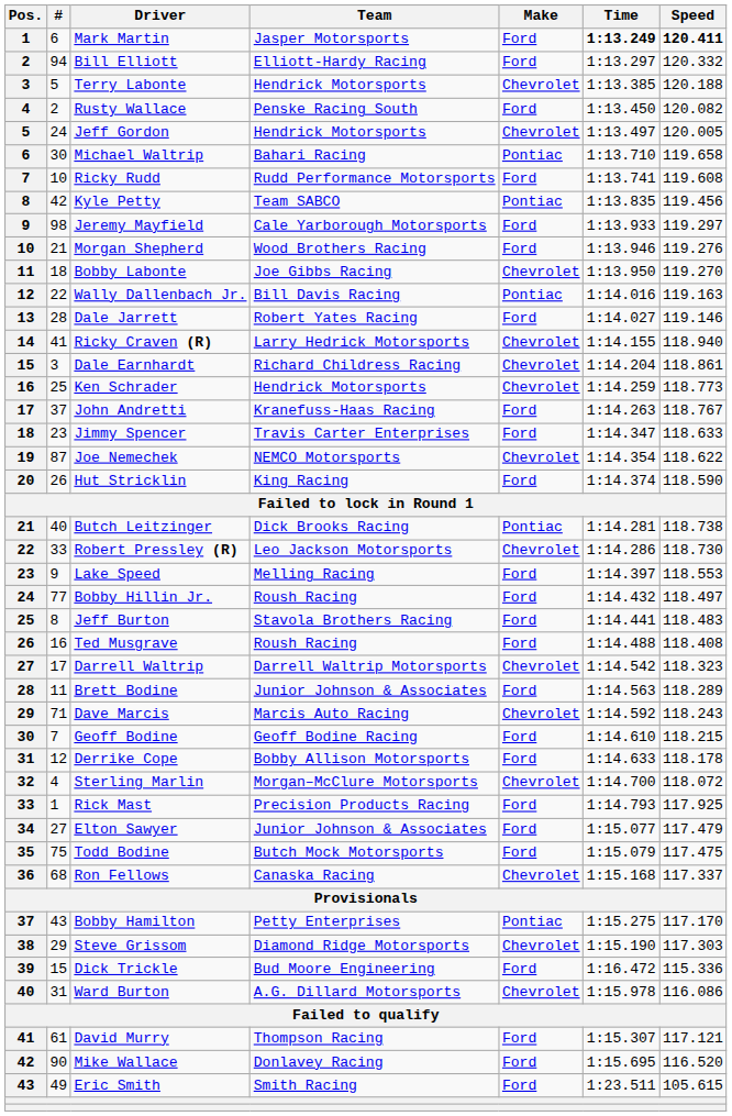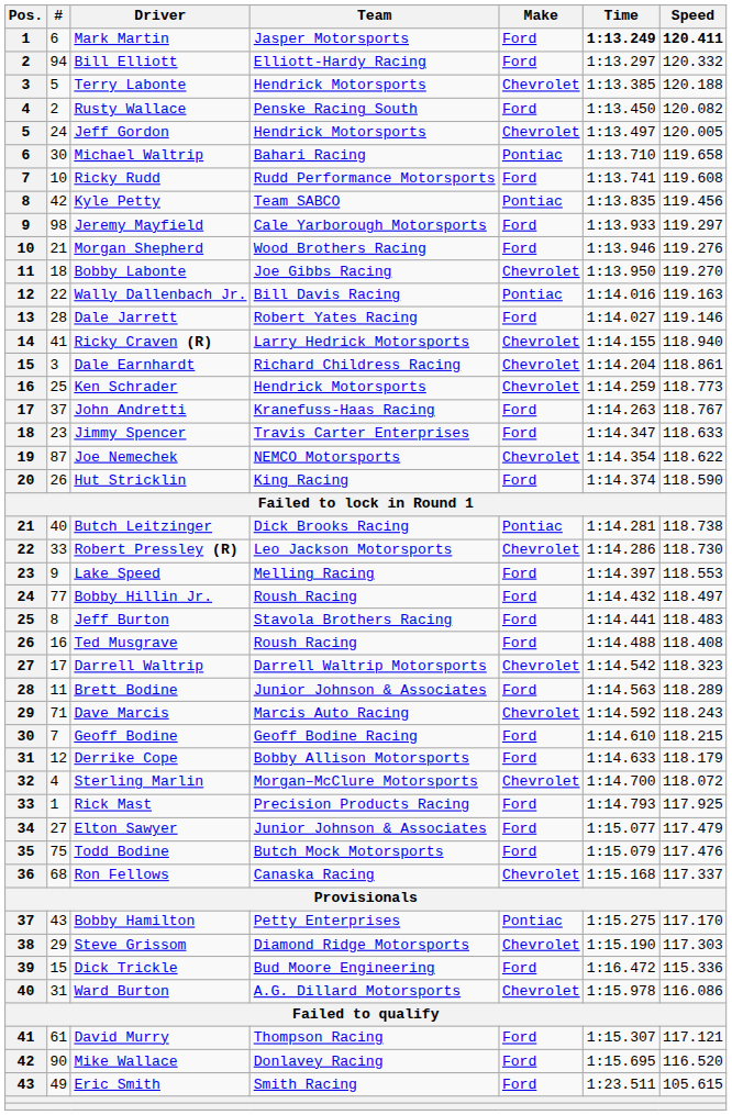 <table class="wikitable" style="font-size:95%">
 <tr>
 <th>Pos.</th>
 <th>#</th>
 <th>Driver</th>
 <th>Team</th>
 <th>Make</th>
 <th>Time</th>
 <th>Speed</th>
 </tr>
 <tr>
 <th>1</th>
 <td>6</td>
 <td><a href='#'>Mark Martin</a></td>
 <td><a href='#'>Jasper Motorsports</a></td>
 <td><a href='#'>Ford</a></td>
 <td><strong>1:13.249</strong></td>
 <td><strong>120.411</strong></td>
 </tr>
 <tr>
 <th>2</th>
 <td>94</td>
 <td><a href='#'>Bill Elliott</a></td>
 <td><a href='#'>Elliott-Hardy Racing</a></td>
 <td><a href='#'>Ford</a></td>
 <td>1:13.297</td>
 <td>120.332</td>
 </tr>
 <tr>
 <th>3</th>
 <td>5</td>
 <td><a href='#'>Terry Labonte</a></td>
 <td><a href='#'>Hendrick Motorsports</a></td>
 <td><a href='#'>Chevrolet</a></td>
 <td>1:13.385</td>
 <td>120.188</td>
 </tr>
 <tr>
 <th>4</th>
 <td>2</td>
 <td><a href='#'>Rusty Wallace</a></td>
 <td><a href='#'>Penske Racing South</a></td>
 <td><a href='#'>Ford</a></td>
 <td>1:13.450</td>
 <td>120.082</td>
 </tr>
 <tr>
 <th>5</th>
 <td>24</td>
 <td><a href='#'>Jeff Gordon</a></td>
 <td><a href='#'>Hendrick Motorsports</a></td>
 <td><a href='#'>Chevrolet</a></td>
 <td>1:13.497</td>
 <td>120.005</td>
 </tr>
 <tr>
 <th>6</th>
 <td>30</td>
 <td><a href='#'>Michael Waltrip</a></td>
 <td><a href='#'>Bahari Racing</a></td>
 <td><a href='#'>Pontiac</a></td>
 <td>1:13.710</td>
 <td>119.658</td>
 </tr>
 <tr>
 <th>7</th>
 <td>10</td>
 <td><a href='#'>Ricky Rudd</a></td>
 <td><a href='#'>Rudd Performance Motorsports</a></td>
 <td><a href='#'>Ford</a></td>
 <td>1:13.741</td>
 <td>119.608</td>
 </tr>
 <tr>
 <th>8</th>
 <td>42</td>
 <td><a href='#'>Kyle Petty</a></td>
 <td><a href='#'>Team SABCO</a></td>
 <td><a href='#'>Pontiac</a></td>
 <td>1:13.835</td>
 <td>119.456</td>
 </tr>
 <tr>
 <th>9</th>
 <td>98</td>
 <td><a href='#'>Jeremy Mayfield</a></td>
 <td><a href='#'>Cale Yarborough Motorsports</a></td>
 <td><a href='#'>Ford</a></td>
 <td>1:13.933</td>
 <td>119.297</td>
 </tr>
 <tr>
 <th>10</th>
 <td>21</td>
 <td><a href='#'>Morgan Shepherd</a></td>
 <td><a href='#'>Wood Brothers Racing</a></td>
 <td><a href='#'>Ford</a></td>
 <td>1:13.946</td>
 <td>119.276</td>
 </tr>
 <tr>
 <th>11</th>
 <td>18</td>
 <td><a href='#'>Bobby Labonte</a></td>
 <td><a href='#'>Joe Gibbs Racing</a></td>
 <td><a href='#'>Chevrolet</a></td>
 <td>1:13.950</td>
 <td>119.270</td>
 </tr>
 <tr>
 <th>12</th>
 <td>22</td>
 <td><a href='#'>Wally Dallenbach Jr.</a></td>
 <td><a href='#'>Bill Davis Racing</a></td>
 <td><a href='#'>Pontiac</a></td>
 <td>1:14.016</td>
 <td>119.163</td>
 </tr>
 <tr>
 <th>13</th>
 <td>28</td>
 <td><a href='#'>Dale Jarrett</a></td>
 <td><a href='#'>Robert Yates Racing</a></td>
 <td><a href='#'>Ford</a></td>
 <td>1:14.027</td>
 <td>119.146</td>
 </tr>
 <tr>
 <th>14</th>
 <td>41</td>
 <td><a href='#'>Ricky Craven</a> <strong>(R)</strong></td>
 <td><a href='#'>Larry Hedrick Motorsports</a></td>
 <td><a href='#'>Chevrolet</a></td>
 <td>1:14.155</td>
 <td>118.940</td>
 </tr>
 <tr>
 <th>15</th>
 <td>3</td>
 <td><a href='#'>Dale Earnhardt</a></td>
 <td><a href='#'>Richard Childress Racing</a></td>
 <td><a href='#'>Chevrolet</a></td>
 <td>1:14.204</td>
 <td>118.861</td>
 </tr>
 <tr>
 <th>16</th>
 <td>25</td>
 <td><a href='#'>Ken Schrader</a></td>
 <td><a href='#'>Hendrick Motorsports</a></td>
 <td><a href='#'>Chevrolet</a></td>
 <td>1:14.259</td>
 <td>118.773</td>
 </tr>
 <tr>
 <th>17</th>
 <td>37</td>
 <td><a href='#'>John Andretti</a></td>
 <td><a href='#'>Kranefuss-Haas Racing</a></td>
 <td><a href='#'>Ford</a></td>
 <td>1:14.263</td>
 <td>118.767</td>
 </tr>
 <tr>
 <th>18</th>
 <td>23</td>
 <td><a href='#'>Jimmy Spencer</a></td>
 <td><a href='#'>Travis Carter Enterprises</a></td>
 <td><a href='#'>Ford</a></td>
 <td>1:14.347</td>
 <td>118.633</td>
 </tr>
 <tr>
 <th>19</th>
 <td>87</td>
 <td><a href='#'>Joe Nemechek</a></td>
 <td><a href='#'>NEMCO Motorsports</a></td>
 <td><a href='#'>Chevrolet</a></td>
 <td>1:14.354</td>
 <td>118.622</td>
 </tr>
 <tr>
 <th>20</th>
 <td>26</td>
 <td><a href='#'>Hut Stricklin</a></td>
 <td><a href='#'>King Racing</a></td>
 <td><a href='#'>Ford</a></td>
 <td>1:14.374</td>
 <td>118.590</td>
 </tr>
 <tr>
 <th colspan="7">Failed to lock in Round 1</th>
 </tr>
 <tr>
 <th>21</th>
 <td>40</td>
 <td><a href='#'>Butch Leitzinger</a></td>
 <td><a href='#'>Dick Brooks Racing</a></td>
 <td><a href='#'>Pontiac</a></td>
 <td>1:14.281</td>
 <td>118.738</td>
 </tr>
 <tr>
 <th>22</th>
 <td>33</td>
 <td><a href='#'>Robert Pressley</a> <strong>(R)</strong></td>
 <td><a href='#'>Leo Jackson Motorsports</a></td>
 <td><a href='#'>Chevrolet</a></td>
 <td>1:14.286</td>
 <td>118.730</td>
 </tr>
 <tr>
 <th>23</th>
 <td>9</td>
 <td><a href='#'>Lake Speed</a></td>
 <td><a href='#'>Melling Racing</a></td>
 <td><a href='#'>Ford</a></td>
 <td>1:14.397</td>
 <td>118.553</td>
 </tr>
 <tr>
 <th>24</th>
 <td>77</td>
 <td><a href='#'>Bobby Hillin Jr.</a></td>
 <td><a href='#'>Roush Racing</a></td>
 <td><a href='#'>Ford</a></td>
 <td>1:14.432</td>
 <td>118.497</td>
 </tr>
 <tr>
 <th>25</th>
 <td>8</td>
 <td><a href='#'>Jeff Burton</a></td>
 <td><a href='#'>Stavola Brothers Racing</a></td>
 <td><a href='#'>Ford</a></td>
 <td>1:14.441</td>
 <td>118.483</td>
 </tr>
 <tr>
 <th>26</th>
 <td>16</td>
 <td><a href='#'>Ted Musgrave</a></td>
 <td><a href='#'>Roush Racing</a></td>
 <td><a href='#'>Ford</a></td>
 <td>1:14.488</td>
 <td>118.408</td>
 </tr>
 <tr>
 <th>27</th>
 <td>17</td>
 <td><a href='#'>Darrell Waltrip</a></td>
 <td><a href='#'>Darrell Waltrip Motorsports</a></td>
 <td><a href='#'>Chevrolet</a></td>
 <td>1:14.542</td>
 <td>118.323</td>
 </tr>
 <tr>
 <th>28</th>
 <td>11</td>
 <td><a href='#'>Brett Bodine</a></td>
 <td><a href='#'>Junior Johnson & Associates</a></td>
 <td><a href='#'>Ford</a></td>
 <td>1:14.563</td>
 <td>118.289</td>
 </tr>
 <tr>
 <th>29</th>
 <td>71</td>
 <td><a href='#'>Dave Marcis</a></td>
 <td><a href='#'>Marcis Auto Racing</a></td>
 <td><a href='#'>Chevrolet</a></td>
 <td>1:14.592</td>
 <td>118.243</td>
 </tr>
 <tr>
 <th>30</th>
 <td>7</td>
 <td><a href='#'>Geoff Bodine</a></td>
 <td><a href='#'>Geoff Bodine Racing</a></td>
 <td><a href='#'>Ford</a></td>
 <td>1:14.610</td>
 <td>118.215</td>
 </tr>
 <tr>
 <th>31</th>
 <td>12</td>
 <td><a href='#'>Derrike Cope</a></td>
 <td><a href='#'>Bobby Allison Motorsports</a></td>
 <td><a href='#'>Ford</a></td>
 <td>1:14.633</td>
-<td>118.178</td>
+<td>118.179</td>
 </tr>
 <tr>
 <th>32</th>
 <td>4</td>
 <td><a href='#'>Sterling Marlin</a></td>
 <td><a href='#'>Morgan–McClure Motorsports</a></td>
 <td><a href='#'>Chevrolet</a></td>
 <td>1:14.700</td>
 <td>118.072</td>
 </tr>
 <tr>
 <th>33</th>
 <td>1</td>
 <td><a href='#'>Rick Mast</a></td>
 <td><a href='#'>Precision Products Racing</a></td>
 <td><a href='#'>Ford</a></td>
 <td>1:14.793</td>
 <td>117.925</td>
 </tr>
 <tr>
 <th>34</th>
 <td>27</td>
 <td><a href='#'>Elton Sawyer</a></td>
 <td><a href='#'>Junior Johnson & Associates</a></td>
 <td><a href='#'>Ford</a></td>
 <td>1:15.077</td>
 <td>117.479</td>
 </tr>
 <tr>
 <th>35</th>
 <td>75</td>
 <td><a href='#'>Todd Bodine</a></td>
 <td><a href='#'>Butch Mock Motorsports</a></td>
 <td><a href='#'>Ford</a></td>
 <td>1:15.079</td>
-<td>117.475</td>
+<td>117.476</td>
 </tr>
 <tr>
 <th>36</th>
 <td>68</td>
 <td><a href='#'>Ron Fellows</a></td>
 <td><a href='#'>Canaska Racing</a></td>
 <td><a href='#'>Chevrolet</a></td>
 <td>1:15.168</td>
 <td>117.337</td>
 </tr>
 <tr>
 <th colspan="7">Provisionals</th>
 </tr>
 <tr>
 <th>37</th>
 <td>43</td>
 <td><a href='#'>Bobby Hamilton</a></td>
 <td><a href='#'>Petty Enterprises</a></td>
 <td><a href='#'>Pontiac</a></td>
 <td>1:15.275</td>
 <td>117.170</td>
 </tr>
 <tr>
 <th>38</th>
 <td>29</td>
 <td><a href='#'>Steve Grissom</a></td>
 <td><a href='#'>Diamond Ridge Motorsports</a></td>
 <td><a href='#'>Chevrolet</a></td>
 <td>1:15.190</td>
 <td>117.303</td>
 </tr>
 <tr>
 <th>39</th>
 <td>15</td>
 <td><a href='#'>Dick Trickle</a></td>
 <td><a href='#'>Bud Moore Engineering</a></td>
 <td><a href='#'>Ford</a></td>
 <td>1:16.472</td>
 <td>115.336</td>
 </tr>
 <tr>
 <th>40</th>
 <td>31</td>
 <td><a href='#'>Ward Burton</a></td>
 <td><a href='#'>A.G. Dillard Motorsports</a></td>
 <td><a href='#'>Chevrolet</a></td>
 <td>1:15.978</td>
 <td>116.086</td>
 </tr>
 <tr>
 <th colspan="7">Failed to qualify</th>
 </tr>
 <tr>
 <th>41</th>
 <td>61</td>
 <td><a href='#'>David Murry</a></td>
 <td><a href='#'>Thompson Racing</a></td>
 <td><a href='#'>Ford</a></td>
 <td>1:15.307</td>
 <td>117.121</td>
 </tr>
 <tr>
 <th>42</th>
 <td>90</td>
 <td><a href='#'>Mike Wallace</a></td>
 <td><a href='#'>Donlavey Racing</a></td>
 <td><a href='#'>Ford</a></td>
 <td>1:15.695</td>
 <td>116.520</td>
 </tr>
 <tr>
 <th>43</th>
 <td>49</td>
 <td><a href='#'>Eric Smith</a></td>
 <td><a href='#'>Smith Racing</a></td>
 <td><a href='#'>Ford</a></td>
 <td>1:23.511</td>
 <td>105.615</td>
 </tr>
 <tr>
 <th colspan="7"></th>
 </tr>
 <tr>
 <th colspan="7"></th>
 </tr>
 </table>
